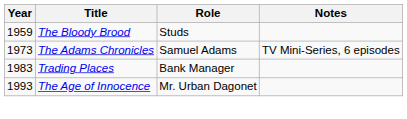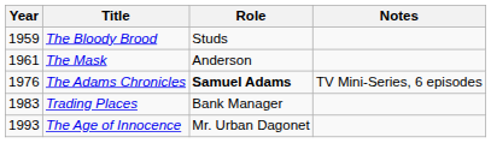 <table class="wikitable">
 <tr>
 <th>Year</th>
 <th>Title</th>
 <th>Role</th>
 <th>Notes</th>
 </tr>
 <tr>
 <td>1959</td>
 <td><em><a href='#'>The Bloody Brood</a></em></td>
 <td>Studs</td>
 <td></td>
 </tr>
 <tr>
-<td>1973</td>
+<td>1961</td>
+<td><em><a href='#'>The Mask</a></em></td>
+<td>Anderson</td>
+<td></td>
+</tr>
+<tr>
+<td>1976</td>
 <td><em><a href='#'>The Adams Chronicles</a></em></td>
-<td>Samuel Adams</td>
+<td><strong>Samuel Adams</strong></td>
 <td>TV Mini-Series, 6 episodes</td>
 </tr>
 <tr>
 <td>1983</td>
 <td><em><a href='#'>Trading Places</a></em></td>
 <td>Bank Manager</td>
 <td></td>
 </tr>
 <tr>
 <td>1993</td>
 <td><em><a href='#'>The Age of Innocence</a></em></td>
 <td>Mr. Urban Dagonet</td>
 <td></td>
 </tr>
 </table>
